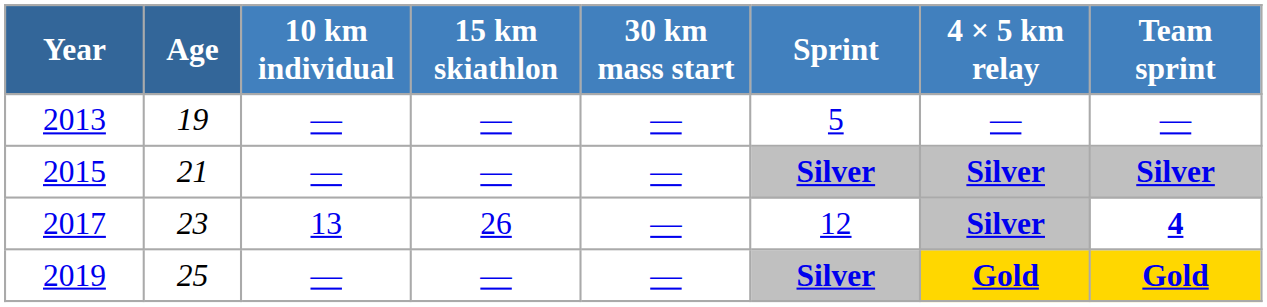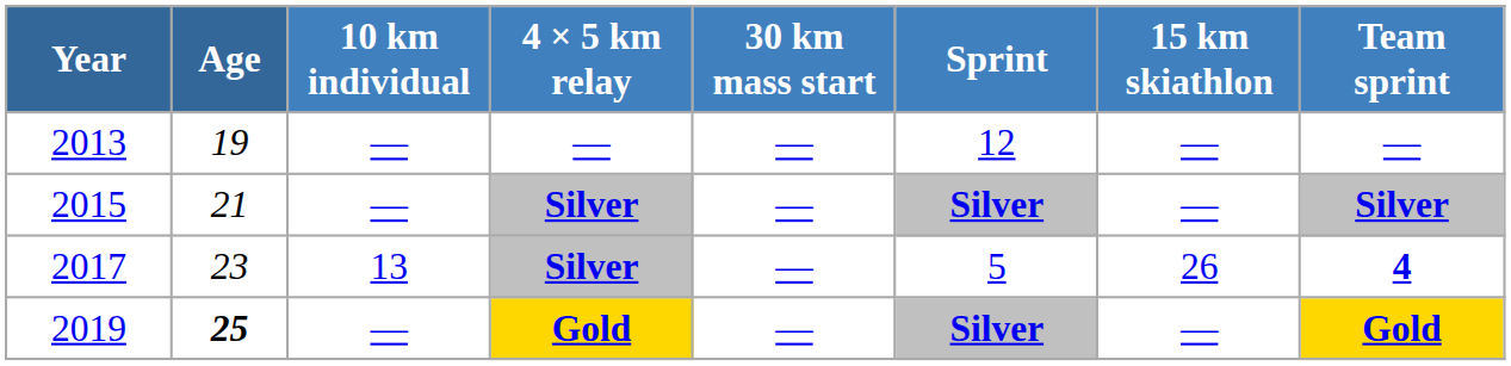 <table class="wikitable" style="font-size:95%; text-align:center; border:grey solid 1px; border-collapse:collapse; background:#ffffff;">
 <tr>
 <th style="background-color:#369; color:white; width:60px;"> Year </th>
 <th style="background-color:#369; color:white; width:40px;"> Age </th>
 <th style="background-color:#4180be; color:white; width:75px;"> 10 km <br> individual </th>
-<th style="background-color:#4180be; color:white; width:75px;"> 15 km <br> skiathlon </th>
+<th style="background-color:#4180be; color:white; width:75px;"> 4 × 5 km <br> relay </th>
 <th style="background-color:#4180be; color:white; width:75px;"> 30 km <br> mass start </th>
 <th style="background-color:#4180be; color:white; width:75px;"> Sprint </th>
-<th style="background-color:#4180be; color:white; width:75px;"> 4 × 5 km <br> relay </th>
+<th style="background-color:#4180be; color:white; width:75px;"> 15 km <br> skiathlon </th>
 <th style="background-color:#4180be; color:white; width:75px;"> Team <br> sprint </th>
 </tr>
 <tr>
 <td><a href='#'>2013</a></td>
 <td><em>19</em></td>
 <td><a href='#'>—</a></td>
 <td><a href='#'>—</a></td>
 <td><a href='#'>—</a></td>
-<td><a href='#'>5</a></td>
+<td><a href='#'>12</a></td>
 <td><a href='#'>—</a></td>
 <td><a href='#'>—</a></td>
 </tr>
 <tr>
 <td><a href='#'>2015</a></td>
 <td><em>21</em></td>
 <td><a href='#'>—</a></td>
-<td><a href='#'>—</a></td>
+<td style="background:silver;"><a href='#'><strong>Silver</strong></a></td>
 <td><a href='#'>—</a></td>
 <td style="background:silver;"><a href='#'><strong>Silver</strong></a></td>
-<td style="background:silver;"><a href='#'><strong>Silver</strong></a></td>
+<td><a href='#'>—</a></td>
 <td style="background:silver;"><a href='#'><strong>Silver</strong></a></td>
 </tr>
 <tr>
 <td><a href='#'>2017</a></td>
 <td><em>23</em></td>
 <td><a href='#'>13</a></td>
+<td style="background:silver;"><a href='#'><strong>Silver</strong></a></td>
+<td><a href='#'>—</a></td>
+<td><a href='#'>5</a></td>
 <td><a href='#'>26</a></td>
-<td><a href='#'>—</a></td>
-<td><a href='#'>12</a></td>
-<td style="background:silver;"><a href='#'><strong>Silver</strong></a></td>
 <td><strong><a href='#'>4</a></strong></td>
 </tr>
 <tr>
 <td><a href='#'>2019</a></td>
-<td><em>25</em></td>
+<td><strong><em>25</em></strong></td>
 <td><a href='#'>—</a></td>
-<td><a href='#'>—</a></td>
+<td style="background:gold;"><a href='#'><strong>Gold</strong></a></td>
 <td><a href='#'>—</a></td>
 <td style="background:silver;"><a href='#'><strong>Silver</strong></a></td>
-<td style="background:gold;"><a href='#'><strong>Gold</strong></a></td>
+<td><a href='#'>—</a></td>
 <td style="background:gold;"><a href='#'><strong>Gold</strong></a></td>
 </tr>
 </table>
